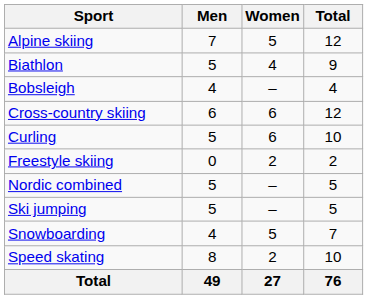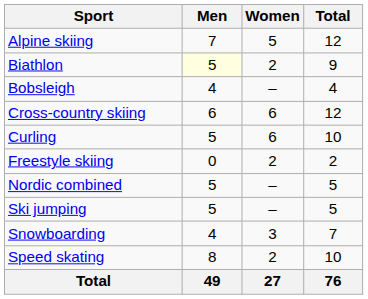 <table class="wikitable sortable" style="text-align:center;">
 <tr>
 <th width=180>Sport</th>
 <th width=55>Men</th>
 <th width=55>Women</th>
 <th width=55>Total</th>
 </tr>
 <tr>
 <td align=left><a href='#'>Alpine skiing</a></td>
 <td>7</td>
 <td>5</td>
 <td>12</td>
 </tr>
 <tr>
 <td align=left><a href='#'>Biathlon</a></td>
-<td>5</td>
-<td>4</td>
+<td style="background: lightyellow;">5</td>
+<td>2</td>
 <td>9</td>
 </tr>
 <tr>
 <td align=left><a href='#'>Bobsleigh</a></td>
 <td>4</td>
 <td>–</td>
 <td>4</td>
 </tr>
 <tr>
 <td align=left><a href='#'>Cross-country skiing</a></td>
 <td>6</td>
 <td>6</td>
 <td>12</td>
 </tr>
 <tr>
 <td align=left><a href='#'>Curling</a></td>
 <td>5</td>
 <td>6</td>
 <td>10</td>
 </tr>
 <tr>
 <td align=left><a href='#'>Freestyle skiing</a></td>
 <td>0</td>
 <td>2</td>
 <td>2</td>
 </tr>
 <tr>
 <td align=left><a href='#'>Nordic combined</a></td>
 <td>5</td>
 <td>–</td>
 <td>5</td>
 </tr>
 <tr>
 <td align=left><a href='#'>Ski jumping</a></td>
 <td>5</td>
 <td>–</td>
 <td>5</td>
 </tr>
 <tr>
 <td align=left><a href='#'>Snowboarding</a></td>
 <td>4</td>
-<td>5</td>
+<td>3</td>
 <td>7</td>
 </tr>
 <tr>
 <td align=left><a href='#'>Speed skating</a></td>
 <td>8</td>
 <td>2</td>
 <td>10</td>
 </tr>
 <tr>
 <th>Total</th>
 <th>49</th>
 <th>27</th>
 <th>76</th>
 </tr>
 </table>
